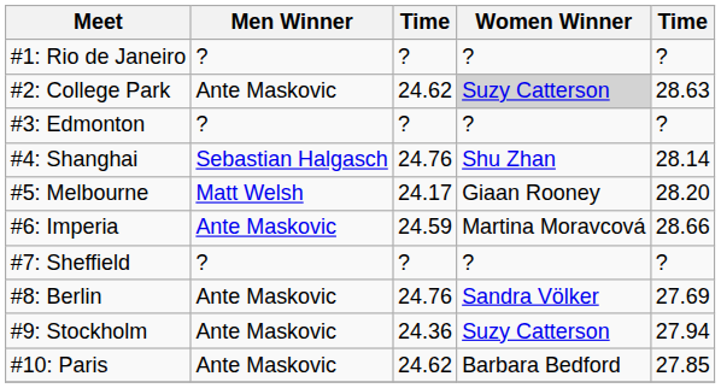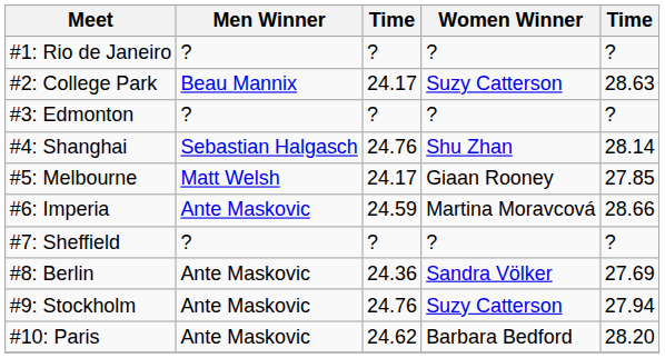 <table class=wikitable>
 <tr>
 <th>Meet</th>
 <th>Men Winner</th>
 <th>Time</th>
 <th>Women Winner</th>
 <th>Time</th>
 </tr>
 <tr>
 <td>#1: Rio de Janeiro</td>
 <td ?>?</td>
 <td ?>?</td>
 <td ?>?</td>
 <td ?>?</td>
 </tr>
 <tr>
 <td>#2: College Park</td>
-<td> Ante Maskovic</td>
-<td align=center>24.62</td>
-<td style="background: lightgrey;"> <a href='#'>Suzy Catterson</a></td>
+<td> <a href='#'>Beau Mannix</a></td>
+<td align=center>24.17</td>
+<td> <a href='#'>Suzy Catterson</a></td>
 <td align=center>28.63</td>
 </tr>
 <tr>
 <td>#3: Edmonton</td>
 <td ?>?</td>
 <td ?>?</td>
 <td ?>?</td>
 <td ?>?</td>
 </tr>
 <tr>
 <td>#4: Shanghai</td>
 <td> <a href='#'>Sebastian Halgasch</a></td>
 <td align=center>24.76</td>
 <td> <a href='#'>Shu Zhan</a></td>
 <td align=center>28.14</td>
 </tr>
 <tr>
 <td>#5: Melbourne</td>
 <td> <a href='#'>Matt Welsh</a></td>
 <td align=center>24.17</td>
 <td> Giaan Rooney</td>
-<td align=center>28.20</td>
+<td align=center>27.85</td>
 </tr>
 <tr>
 <td>#6: Imperia</td>
 <td> <a href='#'>Ante Maskovic</a></td>
 <td align=center>24.59</td>
 <td> Martina Moravcová</td>
 <td align=center>28.66</td>
 </tr>
 <tr>
 <td>#7: Sheffield</td>
 <td ?>?</td>
 <td ?>?</td>
 <td ?>?</td>
 <td ?>?</td>
 </tr>
 <tr>
 <td>#8: Berlin</td>
 <td> Ante Maskovic</td>
-<td align=center>24.76</td>
+<td align=center>24.36</td>
 <td> <a href='#'>Sandra Völker</a></td>
 <td align=center>27.69</td>
 </tr>
 <tr>
 <td>#9: Stockholm</td>
 <td> Ante Maskovic</td>
-<td align=center>24.36</td>
+<td align=center>24.76</td>
 <td> <a href='#'>Suzy Catterson</a></td>
 <td align=center>27.94</td>
 </tr>
 <tr>
 <td>#10: Paris</td>
 <td> Ante Maskovic</td>
 <td align=center>24.62</td>
 <td> Barbara Bedford</td>
-<td align=center>27.85</td>
+<td align=center>28.20</td>
 </tr>
 <tr>
 </tr>
 </table>
